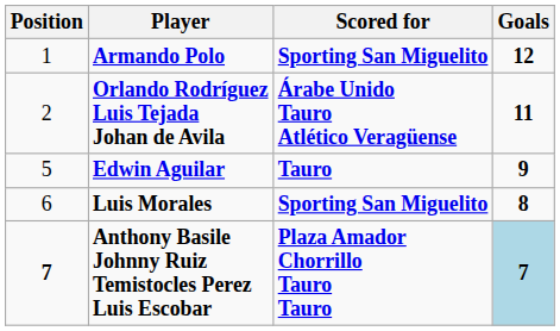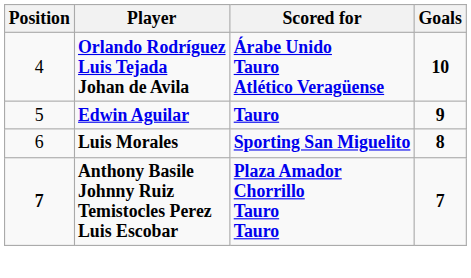 <table class="wikitable" style="text-align: center;">
 <tr>
 <th>Position</th>
 <th>Player</th>
 <th>Scored for</th>
 <th>Goals</th>
 </tr>
 <tr>
-<td>1</td>
-<td align="left"> <strong><a href='#'>Armando Polo</a></strong></td>
-<td align="left"><strong><a href='#'>Sporting San Miguelito</a></strong></td>
-<td><strong>12</strong></td>
-</tr>
-<tr>
-<td>2</td>
+<td>4</td>
 <td align="left"> <strong><a href='#'>Orlando Rodríguez</a></strong><br> <strong><a href='#'>Luis Tejada</a></strong><br> <strong>Johan de Avila</strong></td>
 <td align="left"><strong><a href='#'>Árabe Unido</a></strong><br><strong><a href='#'>Tauro</a></strong><br><strong><a href='#'>Atlético Veragüense</a></strong></td>
-<td><strong>11</strong></td>
+<td><strong>10</strong></td>
 </tr>
 <tr>
 <td>5</td>
 <td align="left"> <strong><a href='#'>Edwin Aguilar</a></strong></td>
 <td align="left"><strong><a href='#'>Tauro</a></strong></td>
 <td><strong>9</strong></td>
 </tr>
 <tr>
 <td>6</td>
 <td align="left"> <strong>Luis Morales</strong></td>
 <td align="left"><strong><a href='#'>Sporting San Miguelito</a></strong></td>
 <td><strong>8</strong></td>
 </tr>
 <tr>
 <td><strong>7</strong></td>
 <td align="left"> <strong>Anthony Basile</strong><br> <strong>Johnny Ruiz</strong><br> <strong>Temistocles Perez</strong><br> <strong>Luis Escobar</strong></td>
 <td align="left"><strong><a href='#'>Plaza Amador</a></strong><br><strong><a href='#'>Chorrillo</a></strong><br><strong><a href='#'>Tauro</a></strong><br><strong><a href='#'>Tauro</a></strong></td>
-<td style="background: lightblue;"><strong>7</strong></td>
+<td><strong>7</strong></td>
 </tr>
 </table>
